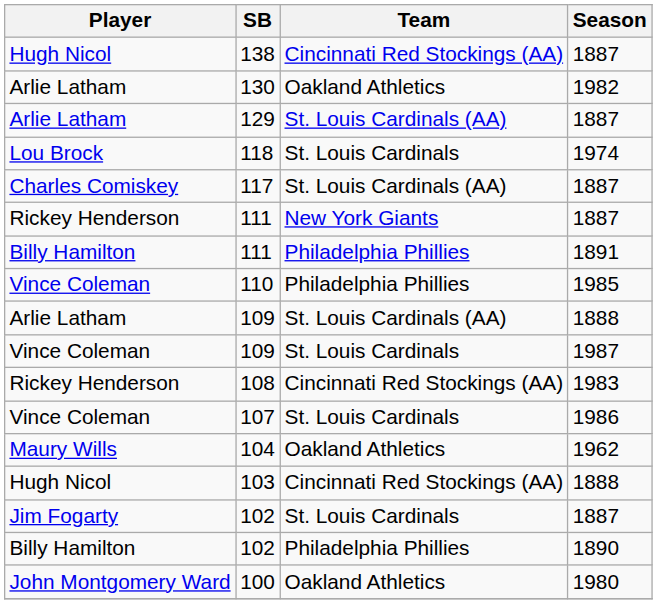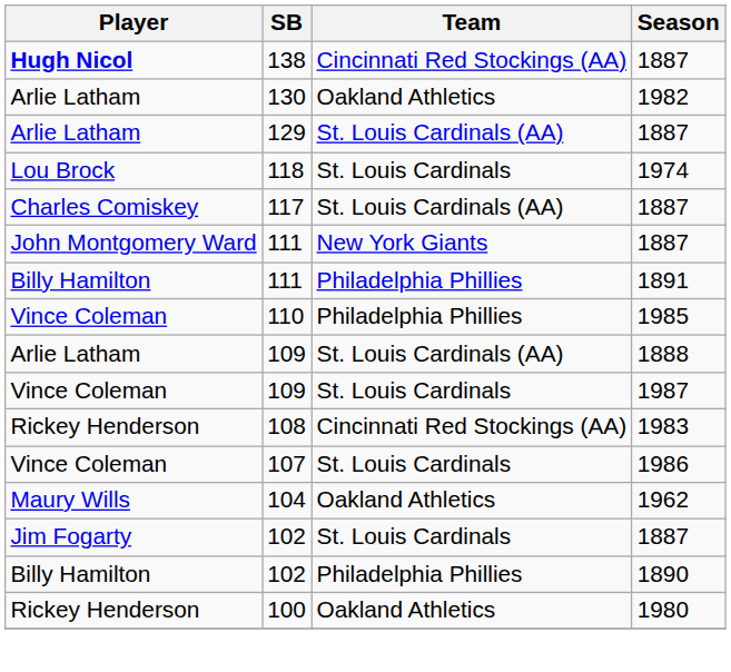 <table class="wikitable">
 <tr>
 <th>Player</th>
 <th>SB</th>
 <th>Team</th>
 <th>Season</th>
 </tr>
 <tr>
-<td><a href='#'>Hugh Nicol</a></td>
+<td><strong><a href='#'>Hugh Nicol</a></strong></td>
 <td>138</td>
 <td><a href='#'>Cincinnati Red Stockings (AA)</a></td>
 <td>1887</td>
 </tr>
 <tr>
 <td>Arlie Latham</td>
 <td>130</td>
 <td>Oakland Athletics</td>
 <td>1982</td>
 </tr>
 <tr>
 <td><a href='#'>Arlie Latham</a></td>
 <td>129</td>
 <td><a href='#'>St. Louis Cardinals (AA)</a></td>
 <td>1887</td>
 </tr>
 <tr>
 <td><a href='#'>Lou Brock</a></td>
 <td>118</td>
 <td>St. Louis Cardinals</td>
 <td>1974</td>
 </tr>
 <tr>
 <td><a href='#'>Charles Comiskey</a></td>
 <td>117</td>
 <td>St. Louis Cardinals (AA)</td>
 <td>1887</td>
 </tr>
 <tr>
-<td>Rickey Henderson</td>
+<td><a href='#'>John Montgomery Ward</a></td>
 <td>111</td>
 <td><a href='#'>New York Giants</a></td>
 <td>1887</td>
 </tr>
 <tr>
 <td><a href='#'>Billy Hamilton</a></td>
 <td>111</td>
 <td><a href='#'>Philadelphia Phillies</a></td>
 <td>1891</td>
 </tr>
 <tr>
 <td><a href='#'>Vince Coleman</a></td>
 <td>110</td>
 <td>Philadelphia Phillies</td>
 <td>1985</td>
 </tr>
 <tr>
 <td>Arlie Latham</td>
 <td>109</td>
 <td>St. Louis Cardinals (AA)</td>
 <td>1888</td>
 </tr>
 <tr>
 <td>Vince Coleman</td>
 <td>109</td>
 <td>St. Louis Cardinals</td>
 <td>1987</td>
 </tr>
 <tr>
 <td>Rickey Henderson</td>
 <td>108</td>
 <td>Cincinnati Red Stockings (AA)</td>
 <td>1983</td>
 </tr>
 <tr>
 <td>Vince Coleman</td>
 <td>107</td>
 <td>St. Louis Cardinals</td>
 <td>1986</td>
 </tr>
 <tr>
 <td><a href='#'>Maury Wills</a></td>
 <td>104</td>
 <td>Oakland Athletics</td>
 <td>1962</td>
 </tr>
 <tr>
-<td>Hugh Nicol</td>
-<td>103</td>
-<td>Cincinnati Red Stockings (AA)</td>
-<td>1888</td>
-</tr>
-<tr>
 <td><a href='#'>Jim Fogarty</a></td>
 <td>102</td>
 <td>St. Louis Cardinals</td>
 <td>1887</td>
 </tr>
 <tr>
 <td>Billy Hamilton</td>
 <td>102</td>
 <td>Philadelphia Phillies</td>
 <td>1890</td>
 </tr>
 <tr>
-<td><a href='#'>John Montgomery Ward</a></td>
+<td>Rickey Henderson</td>
 <td>100</td>
 <td>Oakland Athletics</td>
 <td>1980</td>
 </tr>
 <tr>
 </tr>
 </table>
